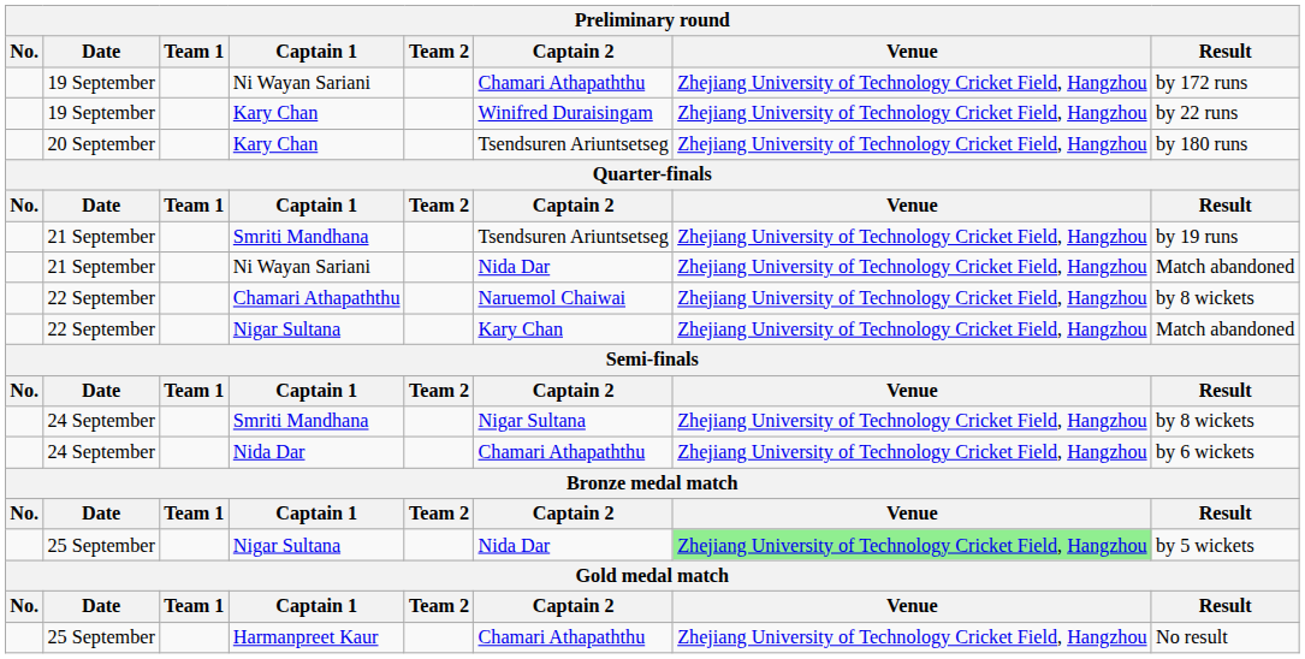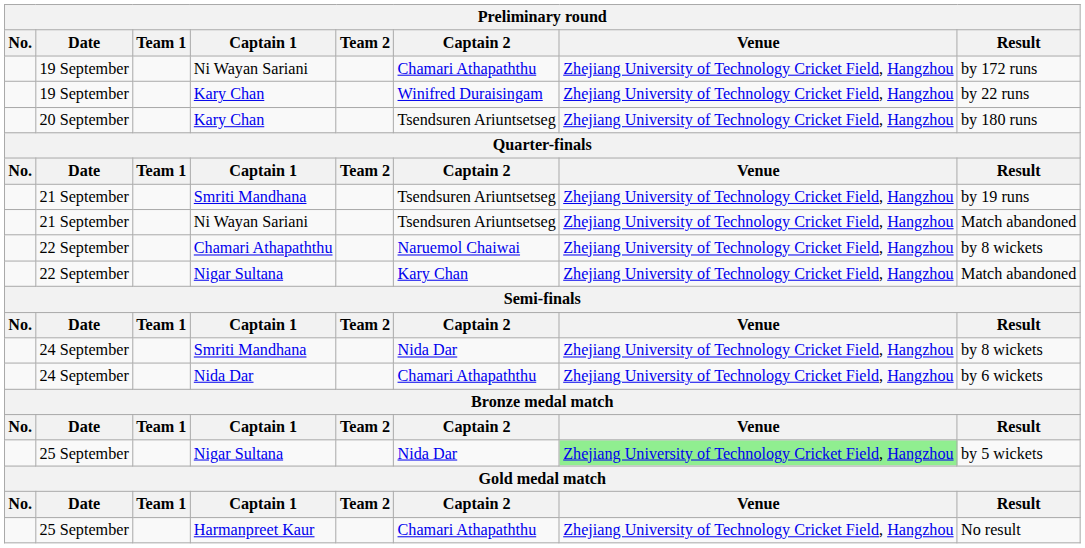 <table class="wikitable">
 <tr>
 <th colspan="9">Preliminary round</th>
 </tr>
 <tr>
 <th>No.</th>
 <th>Date</th>
 <th>Team 1</th>
 <th>Captain 1</th>
 <th>Team 2</th>
 <th>Captain 2</th>
 <th>Venue</th>
 <th>Result</th>
 </tr>
 <tr>
 <td></td>
 <td>19 September</td>
 <td></td>
 <td>Ni Wayan Sariani</td>
 <td></td>
 <td><a href='#'>Chamari Athapaththu</a></td>
 <td><a href='#'>Zhejiang University of Technology Cricket Field</a>, <a href='#'>Hangzhou</a></td>
 <td> by 172 runs</td>
 </tr>
 <tr>
 <td></td>
 <td>19 September</td>
 <td></td>
 <td><a href='#'>Kary Chan</a></td>
 <td></td>
 <td><a href='#'>Winifred Duraisingam</a></td>
 <td><a href='#'>Zhejiang University of Technology Cricket Field</a>, <a href='#'>Hangzhou</a></td>
 <td> by 22 runs</td>
 </tr>
 <tr>
 <td></td>
 <td>20 September</td>
 <td></td>
 <td><a href='#'>Kary Chan</a></td>
 <td></td>
 <td>Tsendsuren Ariuntsetseg</td>
 <td><a href='#'>Zhejiang University of Technology Cricket Field</a>, <a href='#'>Hangzhou</a></td>
 <td> by 180 runs</td>
 </tr>
 <tr>
 <th colspan="9">Quarter-finals</th>
 </tr>
 <tr>
 <th>No.</th>
 <th>Date</th>
 <th>Team 1</th>
 <th>Captain 1</th>
 <th>Team 2</th>
 <th>Captain 2</th>
 <th>Venue</th>
 <th>Result</th>
 </tr>
 <tr>
 <td></td>
 <td>21 September</td>
 <td></td>
 <td><a href='#'>Smriti Mandhana</a></td>
 <td></td>
 <td>Tsendsuren Ariuntsetseg</td>
 <td><a href='#'>Zhejiang University of Technology Cricket Field</a>, <a href='#'>Hangzhou</a></td>
 <td> by 19 runs</td>
 </tr>
 <tr>
 <td></td>
 <td>21 September</td>
 <td></td>
 <td>Ni Wayan Sariani</td>
 <td></td>
-<td><a href='#'>Nida Dar</a></td>
+<td>Tsendsuren Ariuntsetseg</td>
 <td><a href='#'>Zhejiang University of Technology Cricket Field</a>, <a href='#'>Hangzhou</a></td>
 <td>Match abandoned</td>
 </tr>
 <tr>
 <td></td>
 <td>22 September</td>
 <td></td>
 <td><a href='#'>Chamari Athapaththu</a></td>
 <td></td>
 <td><a href='#'>Naruemol Chaiwai</a></td>
 <td><a href='#'>Zhejiang University of Technology Cricket Field</a>, <a href='#'>Hangzhou</a></td>
 <td> by 8 wickets</td>
 </tr>
 <tr>
 <td></td>
 <td>22 September</td>
 <td></td>
 <td><a href='#'>Nigar Sultana</a></td>
 <td></td>
 <td><a href='#'>Kary Chan</a></td>
 <td><a href='#'>Zhejiang University of Technology Cricket Field</a>, <a href='#'>Hangzhou</a></td>
 <td>Match abandoned</td>
 </tr>
 <tr>
 <th colspan="9">Semi-finals</th>
 </tr>
 <tr>
 <th>No.</th>
 <th>Date</th>
 <th>Team 1</th>
 <th>Captain 1</th>
 <th>Team 2</th>
 <th>Captain 2</th>
 <th>Venue</th>
 <th>Result</th>
 </tr>
 <tr>
 <td></td>
 <td>24 September</td>
 <td></td>
 <td><a href='#'>Smriti Mandhana</a></td>
 <td></td>
-<td><a href='#'>Nigar Sultana</a></td>
+<td><a href='#'>Nida Dar</a></td>
 <td><a href='#'>Zhejiang University of Technology Cricket Field</a>, <a href='#'>Hangzhou</a></td>
 <td> by 8 wickets</td>
 </tr>
 <tr>
 <td></td>
 <td>24 September</td>
 <td></td>
 <td><a href='#'>Nida Dar</a></td>
 <td></td>
 <td><a href='#'>Chamari Athapaththu</a></td>
 <td><a href='#'>Zhejiang University of Technology Cricket Field</a>, <a href='#'>Hangzhou</a></td>
 <td> by 6 wickets</td>
 </tr>
 <tr>
 <th colspan="9">Bronze medal match</th>
 </tr>
 <tr>
 <th>No.</th>
 <th>Date</th>
 <th>Team 1</th>
 <th>Captain 1</th>
 <th>Team 2</th>
 <th>Captain 2</th>
 <th>Venue</th>
 <th>Result</th>
 </tr>
 <tr>
 <td></td>
 <td>25 September</td>
 <td></td>
 <td><a href='#'>Nigar Sultana</a></td>
 <td></td>
 <td><a href='#'>Nida Dar</a></td>
 <td style="background: lightgreen;"><a href='#'>Zhejiang University of Technology Cricket Field</a>, <a href='#'>Hangzhou</a></td>
 <td> by 5 wickets</td>
 </tr>
 <tr>
 <th colspan="9">Gold medal match</th>
 </tr>
 <tr>
 <th>No.</th>
 <th>Date</th>
 <th>Team 1</th>
 <th>Captain 1</th>
 <th>Team 2</th>
 <th>Captain 2</th>
 <th>Venue</th>
 <th>Result</th>
 </tr>
 <tr>
 <td></td>
 <td>25 September</td>
 <td></td>
 <td><a href='#'>Harmanpreet Kaur</a></td>
 <td></td>
 <td><a href='#'>Chamari Athapaththu</a></td>
 <td><a href='#'>Zhejiang University of Technology Cricket Field</a>, <a href='#'>Hangzhou</a></td>
 <td>No result</td>
 </tr>
 </table>
